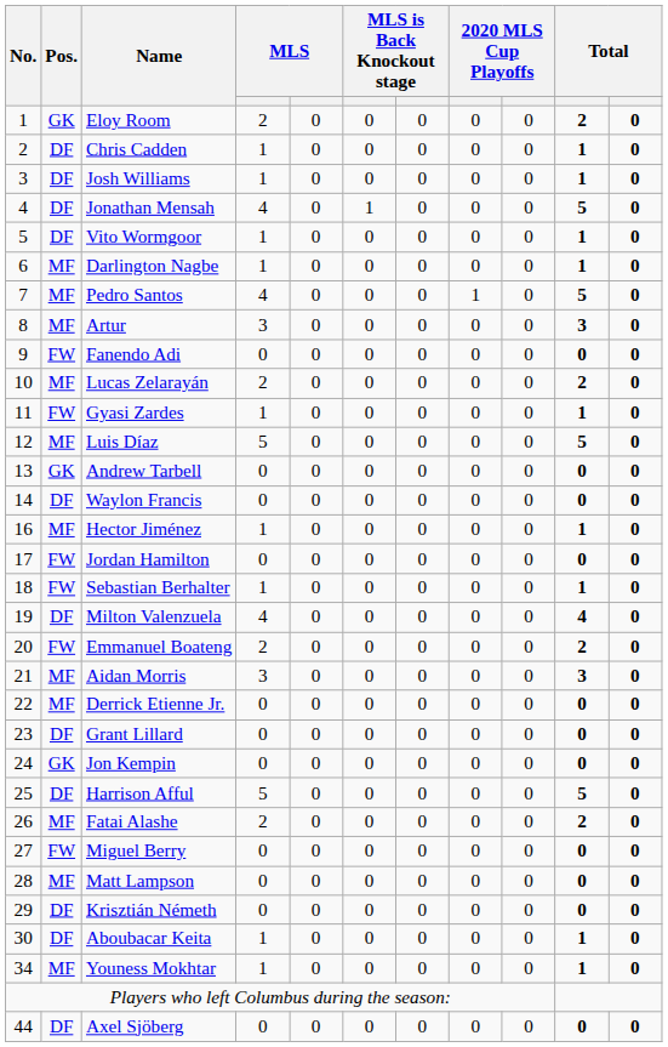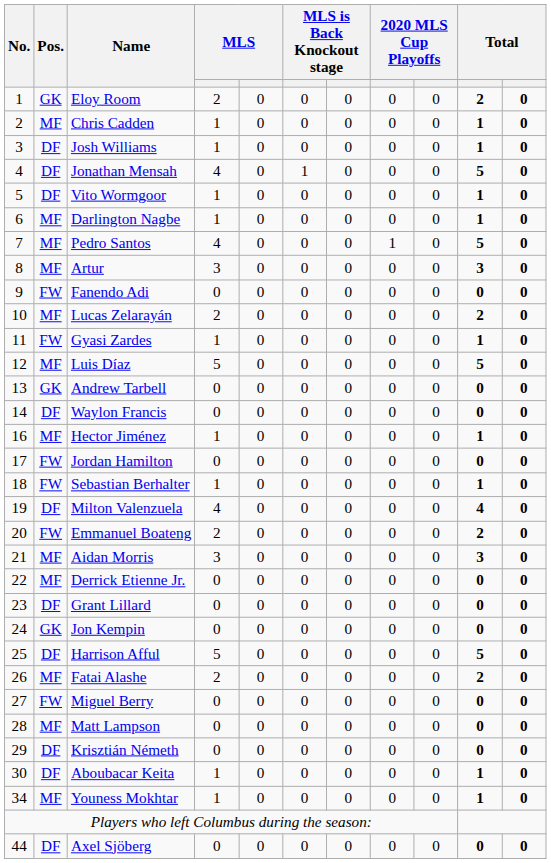 <table class="wikitable sortable" style="text-align: center;">
 <tr>
 <th rowspan=2>No.</th>
 <th rowspan=2>Pos.</th>
 <th rowspan=2>Name</th>
 <th colspan=2 style="width:85px;"><a href='#'>MLS</a></th>
 <th colspan=2 style="width:85px;"><a href='#'>MLS is Back</a><br>Knockout stage</th>
 <th colspan=2 style="width:85px;"><a href='#'>2020 MLS Cup Playoffs</a></th>
 <th colspan=2 style="width:85px;"><strong>Total</strong></th>
 </tr>
 <tr>
 <th></th>
 <th></th>
 <th></th>
 <th></th>
 <th></th>
 <th></th>
 <th></th>
 <th></th>
 </tr>
 <tr>
 <td>1</td>
 <td><a href='#'>GK</a></td>
 <td align=left> <a href='#'>Eloy Room</a></td>
 <td>2</td>
 <td>0</td>
 <td>0</td>
 <td>0</td>
 <td>0</td>
 <td>0</td>
 <td><strong>2</strong></td>
 <td><strong>0</strong></td>
 </tr>
 <tr>
 <td>2</td>
-<td><a href='#'>DF</a></td>
+<td><a href='#'>MF</a></td>
 <td align=left> <a href='#'>Chris Cadden</a></td>
 <td>1</td>
 <td>0</td>
 <td>0</td>
 <td>0</td>
 <td>0</td>
 <td>0</td>
 <td><strong>1</strong></td>
 <td><strong>0</strong></td>
 </tr>
 <tr>
 <td>3</td>
 <td><a href='#'>DF</a></td>
 <td align=left> <a href='#'>Josh Williams</a></td>
 <td>1</td>
 <td>0</td>
 <td>0</td>
 <td>0</td>
 <td>0</td>
 <td>0</td>
 <td><strong>1</strong></td>
 <td><strong>0</strong></td>
 </tr>
 <tr>
 <td>4</td>
 <td><a href='#'>DF</a></td>
 <td align=left> <a href='#'>Jonathan Mensah</a></td>
 <td>4</td>
 <td>0</td>
 <td>1</td>
 <td>0</td>
 <td>0</td>
 <td>0</td>
 <td><strong>5</strong></td>
 <td><strong>0</strong></td>
 </tr>
 <tr>
 <td>5</td>
 <td><a href='#'>DF</a></td>
 <td align=left> <a href='#'>Vito Wormgoor</a></td>
 <td>1</td>
 <td>0</td>
 <td>0</td>
 <td>0</td>
 <td>0</td>
 <td>0</td>
 <td><strong>1</strong></td>
 <td><strong>0</strong></td>
 </tr>
 <tr>
 <td>6</td>
 <td><a href='#'>MF</a></td>
 <td align=left> <a href='#'>Darlington Nagbe</a></td>
 <td>1</td>
 <td>0</td>
 <td>0</td>
 <td>0</td>
 <td>0</td>
 <td>0</td>
 <td><strong>1</strong></td>
 <td><strong>0</strong></td>
 </tr>
 <tr>
 <td>7</td>
 <td><a href='#'>MF</a></td>
 <td align=left> <a href='#'>Pedro Santos</a></td>
 <td>4</td>
 <td>0</td>
 <td>0</td>
 <td>0</td>
 <td>1</td>
 <td>0</td>
 <td><strong>5</strong></td>
 <td><strong>0</strong></td>
 </tr>
 <tr>
 <td>8</td>
 <td><a href='#'>MF</a></td>
 <td align=left> <a href='#'>Artur</a></td>
 <td>3</td>
 <td>0</td>
 <td>0</td>
 <td>0</td>
 <td>0</td>
 <td>0</td>
 <td><strong>3</strong></td>
 <td><strong>0</strong></td>
 </tr>
 <tr>
 <td>9</td>
 <td><a href='#'>FW</a></td>
 <td align=left> <a href='#'>Fanendo Adi</a></td>
 <td>0</td>
 <td>0</td>
 <td>0</td>
 <td>0</td>
 <td>0</td>
 <td>0</td>
 <td><strong>0</strong></td>
 <td><strong>0</strong></td>
 </tr>
 <tr>
 <td>10</td>
 <td><a href='#'>MF</a></td>
 <td align=left> <a href='#'>Lucas Zelarayán</a></td>
 <td>2</td>
 <td>0</td>
 <td>0</td>
 <td>0</td>
 <td>0</td>
 <td>0</td>
 <td><strong>2</strong></td>
 <td><strong>0</strong></td>
 </tr>
 <tr>
 <td>11</td>
 <td><a href='#'>FW</a></td>
 <td align=left> <a href='#'>Gyasi Zardes</a></td>
 <td>1</td>
 <td>0</td>
 <td>0</td>
 <td>0</td>
 <td>0</td>
 <td>0</td>
 <td><strong>1</strong></td>
 <td><strong>0</strong></td>
 </tr>
 <tr>
 <td>12</td>
 <td><a href='#'>MF</a></td>
 <td align=left> <a href='#'>Luis Díaz</a></td>
 <td>5</td>
 <td>0</td>
 <td>0</td>
 <td>0</td>
 <td>0</td>
 <td>0</td>
 <td><strong>5</strong></td>
 <td><strong>0</strong></td>
 </tr>
 <tr>
 <td>13</td>
 <td><a href='#'>GK</a></td>
 <td align=left> <a href='#'>Andrew Tarbell</a></td>
 <td>0</td>
 <td>0</td>
 <td>0</td>
 <td>0</td>
 <td>0</td>
 <td>0</td>
 <td><strong>0</strong></td>
 <td><strong>0</strong></td>
 </tr>
 <tr>
 <td>14</td>
 <td><a href='#'>DF</a></td>
 <td align=left> <a href='#'>Waylon Francis</a></td>
 <td>0</td>
 <td>0</td>
 <td>0</td>
 <td>0</td>
 <td>0</td>
 <td>0</td>
 <td><strong>0</strong></td>
 <td><strong>0</strong></td>
 </tr>
 <tr>
 <td>16</td>
 <td><a href='#'>MF</a></td>
 <td align=left> <a href='#'>Hector Jiménez</a></td>
 <td>1</td>
 <td>0</td>
 <td>0</td>
 <td>0</td>
 <td>0</td>
 <td>0</td>
 <td><strong>1</strong></td>
 <td><strong>0</strong></td>
 </tr>
 <tr>
 <td>17</td>
 <td><a href='#'>FW</a></td>
 <td align=left> <a href='#'>Jordan Hamilton</a></td>
 <td>0</td>
 <td>0</td>
 <td>0</td>
 <td>0</td>
 <td>0</td>
 <td>0</td>
 <td><strong>0</strong></td>
 <td><strong>0</strong></td>
 </tr>
 <tr>
 <td>18</td>
 <td><a href='#'>FW</a></td>
 <td align=left> <a href='#'>Sebastian Berhalter</a></td>
 <td>1</td>
 <td>0</td>
 <td>0</td>
 <td>0</td>
 <td>0</td>
 <td>0</td>
 <td><strong>1</strong></td>
 <td><strong>0</strong></td>
 </tr>
 <tr>
 <td>19</td>
 <td><a href='#'>DF</a></td>
 <td align=left> <a href='#'>Milton Valenzuela</a></td>
 <td>4</td>
 <td>0</td>
 <td>0</td>
 <td>0</td>
 <td>0</td>
 <td>0</td>
 <td><strong>4</strong></td>
 <td><strong>0</strong></td>
 </tr>
 <tr>
 <td>20</td>
 <td><a href='#'>FW</a></td>
 <td align=left> <a href='#'>Emmanuel Boateng</a></td>
 <td>2</td>
 <td>0</td>
 <td>0</td>
 <td>0</td>
 <td>0</td>
 <td>0</td>
 <td><strong>2</strong></td>
 <td><strong>0</strong></td>
 </tr>
 <tr>
 <td>21</td>
 <td><a href='#'>MF</a></td>
 <td align=left> <a href='#'>Aidan Morris</a></td>
 <td>3</td>
 <td>0</td>
 <td>0</td>
 <td>0</td>
 <td>0</td>
 <td>0</td>
 <td><strong>3</strong></td>
 <td><strong>0</strong></td>
 </tr>
 <tr>
 <td>22</td>
 <td><a href='#'>MF</a></td>
 <td align=left> <a href='#'>Derrick Etienne Jr.</a></td>
 <td>0</td>
 <td>0</td>
 <td>0</td>
 <td>0</td>
 <td>0</td>
 <td>0</td>
 <td><strong>0</strong></td>
 <td><strong>0</strong></td>
 </tr>
 <tr>
 <td>23</td>
 <td><a href='#'>DF</a></td>
 <td align=left> <a href='#'>Grant Lillard</a></td>
 <td>0</td>
 <td>0</td>
 <td>0</td>
 <td>0</td>
 <td>0</td>
 <td>0</td>
 <td><strong>0</strong></td>
 <td><strong>0</strong></td>
 </tr>
 <tr>
 <td>24</td>
 <td><a href='#'>GK</a></td>
 <td align=left> <a href='#'>Jon Kempin</a></td>
 <td>0</td>
 <td>0</td>
 <td>0</td>
 <td>0</td>
 <td>0</td>
 <td>0</td>
 <td><strong>0</strong></td>
 <td><strong>0</strong></td>
 </tr>
 <tr>
 <td>25</td>
 <td><a href='#'>DF</a></td>
 <td align=left> <a href='#'>Harrison Afful</a></td>
 <td>5</td>
 <td>0</td>
 <td>0</td>
 <td>0</td>
 <td>0</td>
 <td>0</td>
 <td><strong>5</strong></td>
 <td><strong>0</strong></td>
 </tr>
 <tr>
 <td>26</td>
 <td><a href='#'>MF</a></td>
 <td align=left> <a href='#'>Fatai Alashe</a></td>
 <td>2</td>
 <td>0</td>
 <td>0</td>
 <td>0</td>
 <td>0</td>
 <td>0</td>
 <td><strong>2</strong></td>
 <td><strong>0</strong></td>
 </tr>
 <tr>
 <td>27</td>
 <td><a href='#'>FW</a></td>
 <td align=left> <a href='#'>Miguel Berry</a></td>
 <td>0</td>
 <td>0</td>
 <td>0</td>
 <td>0</td>
 <td>0</td>
 <td>0</td>
 <td><strong>0</strong></td>
 <td><strong>0</strong></td>
 </tr>
 <tr>
 <td>28</td>
 <td><a href='#'>MF</a></td>
 <td align=left> <a href='#'>Matt Lampson</a></td>
 <td>0</td>
 <td>0</td>
 <td>0</td>
 <td>0</td>
 <td>0</td>
 <td>0</td>
 <td><strong>0</strong></td>
 <td><strong>0</strong></td>
 </tr>
 <tr>
 <td>29</td>
 <td><a href='#'>DF</a></td>
 <td align=left> <a href='#'>Krisztián Németh</a></td>
 <td>0</td>
 <td>0</td>
 <td>0</td>
 <td>0</td>
 <td>0</td>
 <td>0</td>
 <td><strong>0</strong></td>
 <td><strong>0</strong></td>
 </tr>
 <tr>
 <td>30</td>
 <td><a href='#'>DF</a></td>
 <td align=left> <a href='#'>Aboubacar Keita</a></td>
 <td>1</td>
 <td>0</td>
 <td>0</td>
 <td>0</td>
 <td>0</td>
 <td>0</td>
 <td><strong>1</strong></td>
 <td><strong>0</strong></td>
 </tr>
 <tr>
 <td>34</td>
 <td><a href='#'>MF</a></td>
 <td align=left> <a href='#'>Youness Mokhtar</a></td>
 <td>1</td>
 <td>0</td>
 <td>0</td>
 <td>0</td>
 <td>0</td>
 <td>0</td>
 <td><strong>1</strong></td>
 <td><strong>0</strong></td>
 </tr>
 <tr>
 <td colspan=9 align=center><em>Players who left Columbus during the season:</em></td>
 </tr>
 <tr>
 <td>44</td>
 <td><a href='#'>DF</a></td>
 <td align=left> <a href='#'>Axel Sjöberg</a></td>
 <td>0</td>
 <td>0</td>
 <td>0</td>
 <td>0</td>
 <td>0</td>
 <td>0</td>
 <td><strong>0</strong></td>
 <td><strong>0</strong></td>
 </tr>
 </table>
